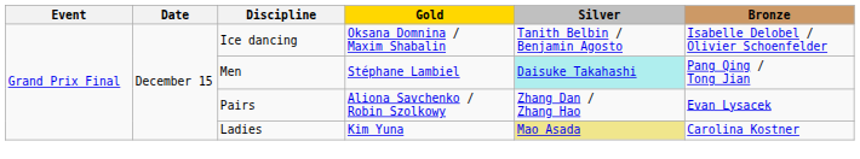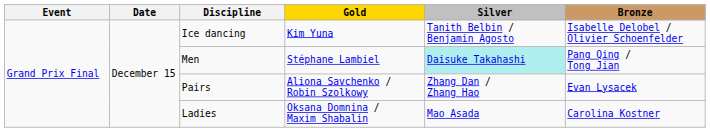 <table class="wikitable" width="75%">
 <tr>
 <th width="15%">Event</th>
 <th width="10%">Date</th>
 <th width="15%">Discipline</th>
 <td width = "20%" align="center" bgcolor="gold"><strong>Gold</strong></td>
 <td width = "20%" align="center" bgcolor="silver"><strong>Silver</strong></td>
 <td width = "20%" align="center" bgcolor="cc9966"><strong>Bronze</strong></td>
 </tr>
 <tr>
 <td rowspan="4"><a href='#'>Grand Prix Final</a></td>
 <td rowspan = 4>December 15</td>
 <td>Ice dancing</td>
-<td> <a href='#'>Oksana Domnina</a> / <br> <a href='#'>Maxim Shabalin</a></td>
+<td> <a href='#'>Kim Yuna</a></td>
 <td> <a href='#'>Tanith Belbin</a> / <br> <a href='#'>Benjamin Agosto</a></td>
 <td> <a href='#'>Isabelle Delobel</a> / <br> <a href='#'>Olivier Schoenfelder</a></td>
 </tr>
 <tr>
 <td>Men</td>
 <td> <a href='#'>Stéphane Lambiel</a></td>
 <td style="background: paleturquoise;"> <a href='#'>Daisuke Takahashi</a></td>
 <td> <a href='#'>Pang Qing</a> / <br> <a href='#'>Tong Jian</a></td>
 </tr>
 <tr>
 <td>Pairs</td>
 <td> <a href='#'>Aliona Savchenko</a> / <br> <a href='#'>Robin Szolkowy</a></td>
 <td> <a href='#'>Zhang Dan</a> / <br> <a href='#'>Zhang Hao</a></td>
 <td> <a href='#'>Evan Lysacek</a></td>
 </tr>
 <tr>
 <td>Ladies</td>
-<td> <a href='#'>Kim Yuna</a></td>
-<td style="background: khaki;"> <a href='#'>Mao Asada</a></td>
+<td> <a href='#'>Oksana Domnina</a> / <br> <a href='#'>Maxim Shabalin</a></td>
+<td> <a href='#'>Mao Asada</a></td>
 <td> <a href='#'>Carolina Kostner</a></td>
 </tr>
 </table>
